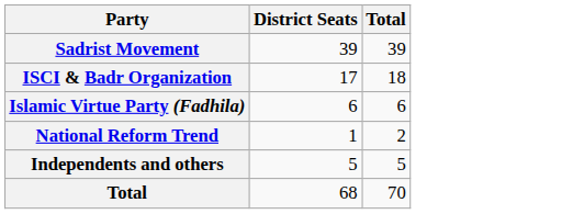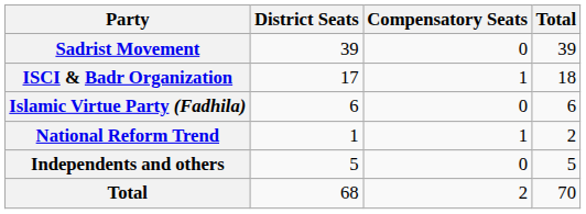 <table class="wikitable" style="text-align:right">
 <tr>
 <th>Party</th>
 <th>District Seats</th>
+<th>Compensatory Seats</th>
 <th>Total</th>
 </tr>
 <tr>
 <th><a href='#'>Sadrist Movement</a></th>
 <td>39</td>
+<td>0</td>
 <td>39</td>
 </tr>
 <tr>
 <th><a href='#'>ISCI</a> & <a href='#'>Badr Organization</a></th>
 <td>17</td>
+<td>1</td>
 <td>18</td>
 </tr>
 <tr>
 <th><a href='#'>Islamic Virtue Party</a> <em>(Fadhila)</em></th>
 <td>6</td>
+<td>0</td>
 <td>6</td>
 </tr>
 <tr>
 <th><a href='#'>National Reform Trend</a></th>
+<td>1</td>
 <td>1</td>
 <td>2</td>
 </tr>
 <tr>
 <th>Independents and others</th>
 <td>5</td>
+<td>0</td>
 <td>5</td>
 </tr>
 <tr>
 <th>Total</th>
 <td>68</td>
+<td>2</td>
 <td>70</td>
 </tr>
 </table>
